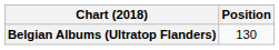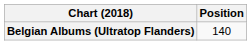 <table class="wikitable plainrowheaders" style="text-align:center">
 <tr>
 <th scope="col">Chart (2018)</th>
 <th scope="col">Position</th>
 </tr>
 <tr>
 <th scope="row">Belgian Albums (Ultratop Flanders)</th>
-<td>130</td>
+<td>140</td>
 </tr>
 </table>
